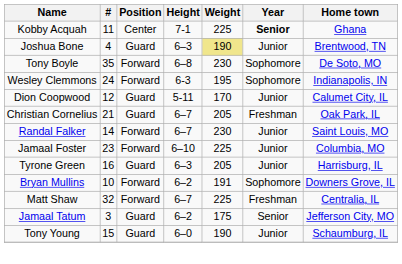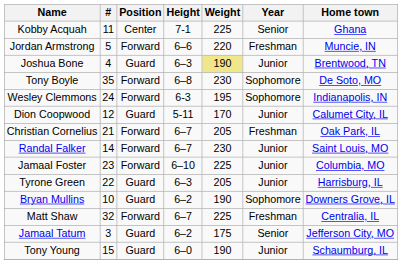 <table class="wikitable" style="text-align: center;">
 <tr>
 <th>Name</th>
 <th>#</th>
 <th>Position</th>
 <th>Height</th>
 <th>Weight</th>
 <th>Year</th>
 <th>Home town</th>
 </tr>
 <tr>
 <td>Kobby Acquah</td>
 <td>11</td>
 <td>Center</td>
 <td>7-1</td>
 <td>225</td>
-<td><strong>Senior</strong></td>
+<td>Senior</td>
 <td><a href='#'>Ghana</a></td>
+</tr>
+<tr>
+<td>Jordan Armstrong</td>
+<td>5</td>
+<td>Forward</td>
+<td>6–6</td>
+<td>220</td>
+<td>Freshman</td>
+<td><a href='#'>Muncie, IN</a></td>
 </tr>
 <tr>
 <td>Joshua Bone</td>
 <td>4</td>
 <td>Guard</td>
 <td>6–3</td>
 <td style="background: khaki;">190</td>
 <td>Junior</td>
 <td><a href='#'>Brentwood, TN</a></td>
 </tr>
 <tr>
 <td>Tony Boyle</td>
 <td>35</td>
 <td>Forward</td>
 <td>6–8</td>
 <td>230</td>
 <td>Sophomore</td>
 <td><a href='#'>De Soto, MO</a></td>
 </tr>
 <tr>
 <td>Wesley Clemmons</td>
 <td>24</td>
 <td>Forward</td>
 <td>6-3</td>
 <td>195</td>
 <td>Sophomore</td>
 <td><a href='#'>Indianapolis, IN</a></td>
 </tr>
 <tr>
 <td>Dion Coopwood</td>
 <td>12</td>
 <td>Guard</td>
 <td>5-11</td>
 <td>170</td>
 <td>Junior</td>
 <td><a href='#'>Calumet City, IL</a></td>
 </tr>
 <tr>
 <td>Christian Cornelius</td>
 <td>21</td>
-<td>Guard</td>
+<td>Forward</td>
 <td>6–7</td>
 <td>205</td>
 <td>Freshman</td>
 <td><a href='#'>Oak Park, IL</a></td>
 </tr>
 <tr>
 <td><a href='#'>Randal Falker</a></td>
 <td>14</td>
 <td>Forward</td>
 <td>6–7</td>
 <td>230</td>
 <td>Junior</td>
 <td><a href='#'>Saint Louis, MO</a></td>
 </tr>
 <tr>
 <td>Jamaal Foster</td>
 <td>23</td>
 <td>Forward</td>
 <td>6–10</td>
 <td>225</td>
 <td>Junior</td>
 <td><a href='#'>Columbia, MO</a></td>
 </tr>
 <tr>
 <td>Tyrone Green</td>
-<td>16</td>
+<td>22</td>
 <td>Guard</td>
 <td>6–3</td>
 <td>205</td>
 <td>Junior</td>
 <td><a href='#'>Harrisburg, IL</a></td>
 </tr>
 <tr>
 <td><a href='#'>Bryan Mullins</a></td>
 <td>10</td>
-<td>Forward</td>
+<td>Guard</td>
 <td>6–2</td>
-<td>191</td>
+<td>190</td>
 <td>Sophomore</td>
 <td><a href='#'>Downers Grove, IL</a></td>
 </tr>
 <tr>
 <td>Matt Shaw</td>
 <td>32</td>
 <td>Forward</td>
 <td>6–7</td>
 <td>225</td>
 <td>Freshman</td>
 <td><a href='#'>Centralia, IL</a></td>
 </tr>
 <tr>
 <td><a href='#'>Jamaal Tatum</a></td>
 <td>3</td>
 <td>Guard</td>
 <td>6–2</td>
 <td>175</td>
 <td>Senior</td>
 <td><a href='#'>Jefferson City, MO</a></td>
 </tr>
 <tr>
 <td>Tony Young</td>
 <td>15</td>
 <td>Guard</td>
 <td>6–0</td>
 <td>190</td>
 <td>Junior</td>
 <td><a href='#'>Schaumburg, IL</a></td>
 </tr>
 <tr>
 </tr>
 </table>
